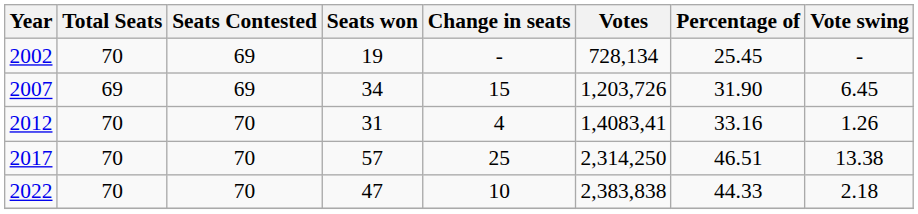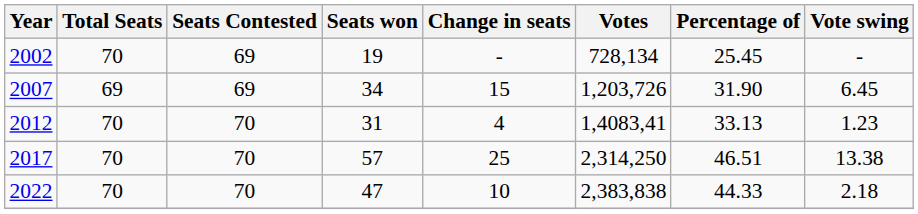 <table class="wikitable sortable" style="text-align:center">
 <tr>
 <th>Year</th>
 <th>Total Seats</th>
 <th>Seats Contested</th>
 <th>Seats won</th>
 <th>Change in seats</th>
 <th>Votes</th>
 <th>Percentage of</th>
 <th>Vote swing</th>
 </tr>
 <tr>
 <td><a href='#'>2002</a></td>
 <td>70</td>
 <td>69</td>
 <td>19</td>
 <td>-</td>
 <td>728,134</td>
 <td>25.45</td>
 <td>-</td>
 </tr>
 <tr>
 <td><a href='#'>2007</a></td>
 <td>69</td>
 <td>69</td>
 <td>34</td>
 <td>15</td>
 <td>1,203,726</td>
 <td>31.90</td>
 <td>6.45</td>
 </tr>
 <tr>
 <td><a href='#'>2012</a></td>
 <td>70</td>
 <td>70</td>
 <td>31</td>
 <td>4</td>
 <td>1,4083,41</td>
-<td>33.16</td>
-<td>1.26</td>
+<td>33.13</td>
+<td>1.23</td>
 </tr>
 <tr>
 <td><a href='#'>2017</a></td>
 <td>70</td>
 <td>70</td>
 <td>57</td>
 <td>25</td>
 <td>2,314,250</td>
 <td>46.51</td>
 <td>13.38</td>
 </tr>
 <tr>
 <td><a href='#'>2022</a></td>
 <td>70</td>
 <td>70</td>
 <td>47</td>
 <td>10</td>
 <td>2,383,838</td>
 <td>44.33</td>
 <td>2.18</td>
 </tr>
 <tr>
 </tr>
 </table>
